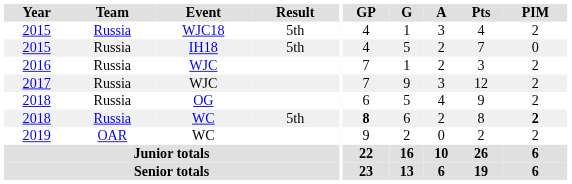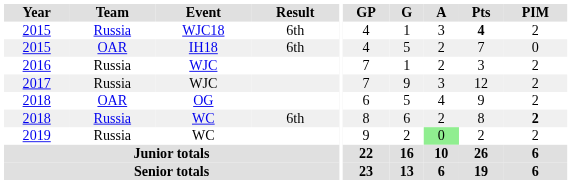 <table border="0" cellpadding="1" cellspacing="0" ID="Table3" style="text-align:center; width:40em;">
 <tr bgcolor="#e0e0e0">
 <th>Year</th>
 <th>Team</th>
 <th>Event</th>
 <th>Result</th>
 <th rowspan="99" bgcolor="#ffffff"></th>
 <th>GP</th>
 <th>G</th>
 <th>A</th>
 <th>Pts</th>
 <th>PIM</th>
 </tr>
 <tr>
 <td><a href='#'>2015</a></td>
 <td><a href='#'>Russia</a></td>
 <td><a href='#'>WJC18</a></td>
-<td>5th</td>
+<td>6th</td>
 <td>4</td>
 <td>1</td>
 <td>3</td>
-<td>4</td>
+<td><strong>4</strong></td>
 <td>2</td>
 </tr>
 <tr bgcolor="#f0f0f0">
 <td><a href='#'>2015</a></td>
-<td>Russia</td>
+<td><a href='#'>OAR</a></td>
 <td><a href='#'>IH18</a></td>
-<td>5th</td>
+<td>6th</td>
 <td>4</td>
 <td>5</td>
 <td>2</td>
 <td>7</td>
 <td>0</td>
 </tr>
 <tr>
 <td><a href='#'>2016</a></td>
 <td>Russia</td>
 <td><a href='#'>WJC</a></td>
 <td></td>
 <td>7</td>
 <td>1</td>
 <td>2</td>
 <td>3</td>
 <td>2</td>
 </tr>
 <tr bgcolor="#f0f0f0">
 <td><a href='#'>2017</a></td>
 <td>Russia</td>
 <td>WJC</td>
 <td></td>
 <td>7</td>
 <td>9</td>
 <td>3</td>
 <td>12</td>
 <td>2</td>
 </tr>
 <tr>
 <td><a href='#'>2018</a></td>
-<td>Russia</td>
+<td><a href='#'>OAR</a></td>
 <td><a href='#'>OG</a></td>
 <td></td>
 <td>6</td>
 <td>5</td>
 <td>4</td>
 <td>9</td>
 <td>2</td>
 </tr>
 <tr bgcolor="#f0f0f0">
 <td><a href='#'>2018</a></td>
 <td><a href='#'>Russia</a></td>
 <td><a href='#'>WC</a></td>
-<td>5th</td>
-<td><strong>8</strong></td>
+<td>6th</td>
+<td>8</td>
 <td>6</td>
 <td>2</td>
 <td>8</td>
 <td><strong>2</strong></td>
 </tr>
 <tr>
 <td><a href='#'>2019</a></td>
-<td><a href='#'>OAR</a></td>
+<td>Russia</td>
 <td>WC</td>
 <td></td>
 <td>9</td>
 <td>2</td>
-<td>0</td>
+<td style="background: lightgreen;">0</td>
 <td>2</td>
 <td>2</td>
 </tr>
 <tr bgcolor="#e0e0e0">
 <th colspan="4">Junior totals</th>
 <th>22</th>
 <th>16</th>
 <th>10</th>
 <th>26</th>
 <th>6</th>
 </tr>
 <tr bgcolor="#e0e0e0">
 <th colspan="4">Senior totals</th>
 <th>23</th>
 <th>13</th>
 <th>6</th>
 <th>19</th>
 <th>6</th>
 </tr>
 </table>
